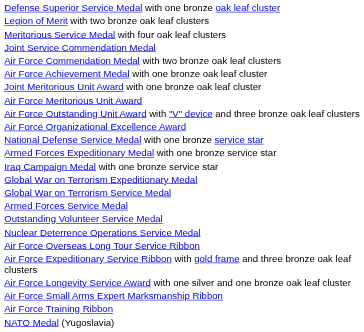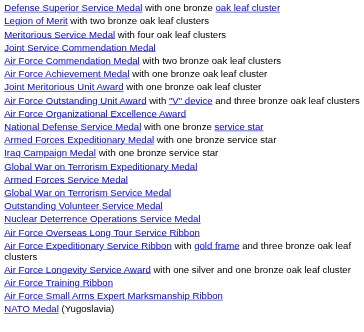 <table>
 <tr>
 <td></td>
 <td><a href='#'>Defense Superior Service Medal</a> with one bronze <a href='#'>oak leaf cluster</a></td>
 </tr>
 <tr>
 <td></td>
 <td><a href='#'>Legion of Merit</a> with two bronze oak leaf clusters</td>
 </tr>
 <tr>
 <td></td>
 <td><a href='#'>Meritorious Service Medal</a> with four oak leaf clusters</td>
 </tr>
 <tr>
 <td></td>
 <td><a href='#'>Joint Service Commendation Medal</a></td>
 </tr>
 <tr>
 <td></td>
 <td><a href='#'>Air Force Commendation Medal</a> with two bronze oak leaf clusters</td>
 </tr>
 <tr>
 <td></td>
 <td><a href='#'>Air Force Achievement Medal</a> with one bronze oak leaf cluster</td>
 </tr>
 <tr>
 <td></td>
 <td><a href='#'>Joint Meritorious Unit Award</a> with one bronze oak leaf cluster</td>
 </tr>
 <tr>
 <td></td>
-<td><a href='#'>Air Force Meritorious Unit Award</a></td>
-</tr>
-<tr>
-<td></td>
 <td><a href='#'>Air Force Outstanding Unit Award</a> with <a href='#'>"V" device</a> and three bronze oak leaf clusters</td>
 </tr>
 <tr>
 <td></td>
 <td><a href='#'>Air Force Organizational Excellence Award</a></td>
 </tr>
 <tr>
 <td></td>
 <td><a href='#'>National Defense Service Medal</a> with one bronze <a href='#'>service star</a></td>
 </tr>
 <tr>
 <td></td>
 <td><a href='#'>Armed Forces Expeditionary Medal</a> with one bronze service star</td>
 </tr>
 <tr>
 <td></td>
 <td><a href='#'>Iraq Campaign Medal</a> with one bronze service star</td>
 </tr>
 <tr>
 <td></td>
 <td><a href='#'>Global War on Terrorism Expeditionary Medal</a></td>
 </tr>
 <tr>
 <td></td>
-<td><a href='#'>Global War on Terrorism Service Medal</a></td>
+<td><a href='#'>Armed Forces Service Medal</a></td>
 </tr>
 <tr>
 <td></td>
-<td><a href='#'>Armed Forces Service Medal</a></td>
+<td><a href='#'>Global War on Terrorism Service Medal</a></td>
 </tr>
 <tr>
 <td></td>
 <td><a href='#'>Outstanding Volunteer Service Medal</a></td>
 </tr>
 <tr>
 <td></td>
 <td><a href='#'>Nuclear Deterrence Operations Service Medal</a></td>
 </tr>
 <tr>
 <td></td>
 <td><a href='#'>Air Force Overseas Long Tour Service Ribbon</a></td>
 </tr>
 <tr>
 <td></td>
 <td><a href='#'>Air Force Expeditionary Service Ribbon</a> with <a href='#'>gold frame</a> and three bronze oak leaf clusters</td>
 </tr>
 <tr>
 <td></td>
 <td><a href='#'>Air Force Longevity Service Award</a> with one silver and one bronze oak leaf cluster</td>
 </tr>
 <tr>
 <td></td>
-<td><a href='#'>Air Force Small Arms Expert Marksmanship Ribbon</a></td>
+<td><a href='#'>Air Force Training Ribbon</a></td>
 </tr>
 <tr>
 <td></td>
-<td><a href='#'>Air Force Training Ribbon</a></td>
+<td><a href='#'>Air Force Small Arms Expert Marksmanship Ribbon</a></td>
 </tr>
 <tr>
 <td></td>
 <td><a href='#'>NATO Medal</a> (Yugoslavia)</td>
 </tr>
 </table>
